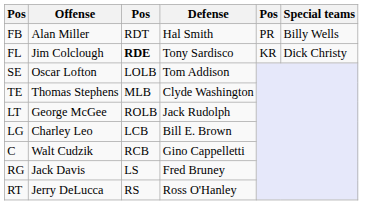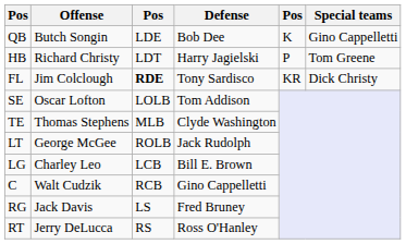 <table class="wikitable">
 <tr>
 <th>Pos</th>
 <th>Offense</th>
 <th>Pos</th>
 <th>Defense</th>
 <th>Pos</th>
 <th>Special teams</th>
 </tr>
 <tr>
-<td>FB</td>
-<td>Alan Miller</td>
-<td>RDT</td>
-<td>Hal Smith</td>
-<td>PR</td>
-<td>Billy Wells</td>
+<td>QB</td>
+<td>Butch Songin</td>
+<td>LDE</td>
+<td>Bob Dee</td>
+<td>K</td>
+<td>Gino Cappelletti</td>
+</tr>
+<tr>
+<td>HB</td>
+<td>Richard Christy</td>
+<td>LDT</td>
+<td>Harry Jagielski</td>
+<td>P</td>
+<td>Tom Greene</td>
 </tr>
 <tr>
 <td>FL</td>
 <td>Jim Colclough</td>
 <td><strong>RDE</strong></td>
 <td>Tony Sardisco</td>
 <td>KR</td>
 <td>Dick Christy</td>
 </tr>
 <tr>
 <td>SE</td>
 <td>Oscar Lofton</td>
 <td>LOLB</td>
 <td>Tom Addison</td>
 <td rowspan=7 colspan=2 style="background:#E6E8FA;"></td>
 </tr>
 <tr>
 <td>TE</td>
 <td>Thomas Stephens</td>
 <td>MLB</td>
 <td>Clyde Washington</td>
 </tr>
 <tr>
 <td>LT</td>
 <td>George McGee</td>
 <td>ROLB</td>
 <td>Jack Rudolph</td>
 </tr>
 <tr>
 <td>LG</td>
 <td>Charley Leo</td>
 <td>LCB</td>
 <td>Bill E. Brown</td>
 </tr>
 <tr>
 <td>C</td>
 <td>Walt Cudzik</td>
 <td>RCB</td>
 <td>Gino Cappelletti</td>
 </tr>
 <tr>
 <td>RG</td>
 <td>Jack Davis</td>
 <td>LS</td>
 <td>Fred Bruney</td>
 </tr>
 <tr>
 <td>RT</td>
 <td>Jerry DeLucca</td>
 <td>RS</td>
 <td>Ross O'Hanley</td>
 </tr>
 </table>
